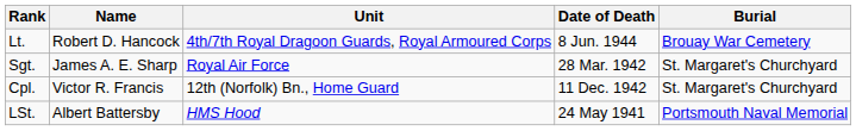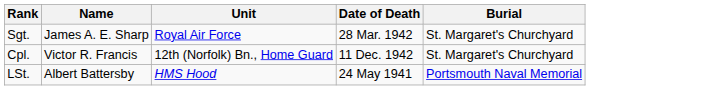 <table class="wikitable">
 <tr>
 <th>Rank</th>
 <th>Name</th>
 <th>Unit</th>
 <th>Date of Death</th>
 <th>Burial</th>
-</tr>
-<tr>
-<td>Lt.</td>
-<td>Robert D. Hancock</td>
-<td><a href='#'>4th/7th Royal Dragoon Guards</a>, <a href='#'>Royal Armoured Corps</a></td>
-<td>8 Jun. 1944</td>
-<td><a href='#'>Brouay War Cemetery</a></td>
 </tr>
 <tr>
 <td>Sgt.</td>
 <td>James A. E. Sharp</td>
 <td><a href='#'>Royal Air Force</a></td>
 <td>28 Mar. 1942</td>
 <td>St. Margaret's Churchyard</td>
 </tr>
 <tr>
 <td>Cpl.</td>
 <td>Victor R. Francis</td>
 <td>12th (Norfolk) Bn., <a href='#'>Home Guard</a></td>
 <td>11 Dec. 1942</td>
 <td>St. Margaret's Churchyard</td>
 </tr>
 <tr>
 <td>LSt.</td>
 <td>Albert Battersby</td>
 <td><em><a href='#'>HMS Hood</a></em></td>
 <td>24 May 1941</td>
 <td><a href='#'>Portsmouth Naval Memorial</a></td>
 </tr>
 </table>
